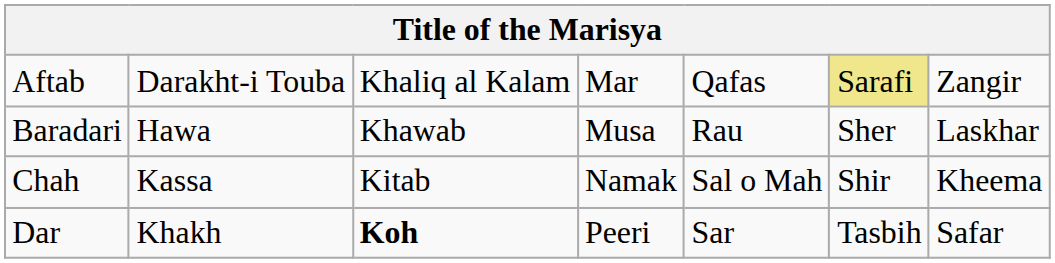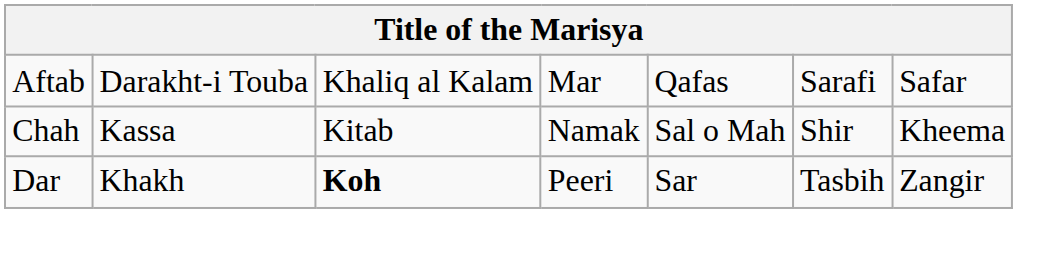 <table class="wikitable">
 <tr>
 <th colspan="7">Title of the Marisya</th>
 </tr>
 <tr>
 <td>Aftab<br></td>
 <td>Darakht-i Touba<br></td>
 <td>Khaliq al Kalam<br></td>
 <td>Mar<br></td>
 <td>Qafas<br></td>
-<td style="background: khaki;">Sarafi<br></td>
-<td>Zangir<br></td>
-</tr>
-<tr>
-<td>Baradari<br></td>
-<td>Hawa<br></td>
-<td>Khawab<br></td>
-<td>Musa<br></td>
-<td>Rau<br></td>
-<td>Sher<br><strong></strong></td>
-<td>Laskhar<br></td>
+<td>Sarafi<br></td>
+<td>Safar<br></td>
 </tr>
 <tr>
 <td>Chah<br></td>
 <td>Kassa<br></td>
 <td>Kitab<br></td>
 <td>Namak<br></td>
 <td>Sal o Mah<br></td>
 <td>Shir<br></td>
 <td>Kheema<br></td>
 </tr>
 <tr>
 <td>Dar<br></td>
 <td>Khakh<br></td>
 <td><strong>Koh<br></strong></td>
 <td>Peeri<br></td>
 <td>Sar<br></td>
 <td>Tasbih<br></td>
-<td>Safar<br></td>
+<td>Zangir<br></td>
 </tr>
 </table>
